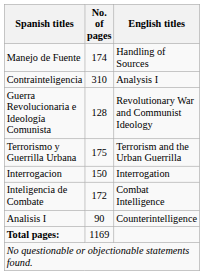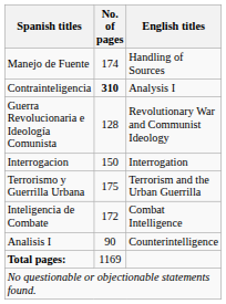 <table class="wikitable floatright" style="max-width: 300px">
 <tr>
 <th>Spanish titles</th>
 <th>No. of <br>pages</th>
 <th>English titles</th>
 </tr>
 <tr>
 <td>Manejo de Fuente</td>
 <td style="text-align:center;">174</td>
 <td>Handling of Sources</td>
 </tr>
 <tr>
 <td>Contrainteligencia</td>
-<td style="text-align:center;">310</td>
+<td style="text-align:center;"><strong>310</strong></td>
 <td> Analysis I</td>
 </tr>
 <tr>
 <td>Guerra Revolucionaria e Ideología Comunista</td>
 <td style="text-align:center;">128</td>
 <td>Revolutionary War and Communist Ideology</td>
 </tr>
 <tr>
+<td>Interrogacion</td>
+<td style="text-align:center;">150</td>
+<td>Interrogation</td>
+</tr>
+<tr>
 <td>Terrorismo y Guerrilla Urbana</td>
 <td style="text-align:center;">175</td>
 <td>Terrorism and the Urban Guerrilla</td>
-</tr>
-<tr>
-<td>Interrogacion</td>
-<td style="text-align:center;">150</td>
-<td>Interrogation</td>
 </tr>
 <tr>
 <td>Inteligencia de Combate</td>
 <td style="text-align:center;">172</td>
 <td>Combat Intelligence</td>
 </tr>
 <tr>
 <td> Analisis I</td>
 <td style="text-align:center;">90</td>
 <td>Counterintelligence</td>
 </tr>
 <tr>
 <td><strong>Total pages:</strong></td>
 <td style="text-align:center;">1169</td>
 <td></td>
 </tr>
 <tr>
 <td colspan="3"><em> No questionable or objectionable statements found.</em></td>
 </tr>
 </table>
